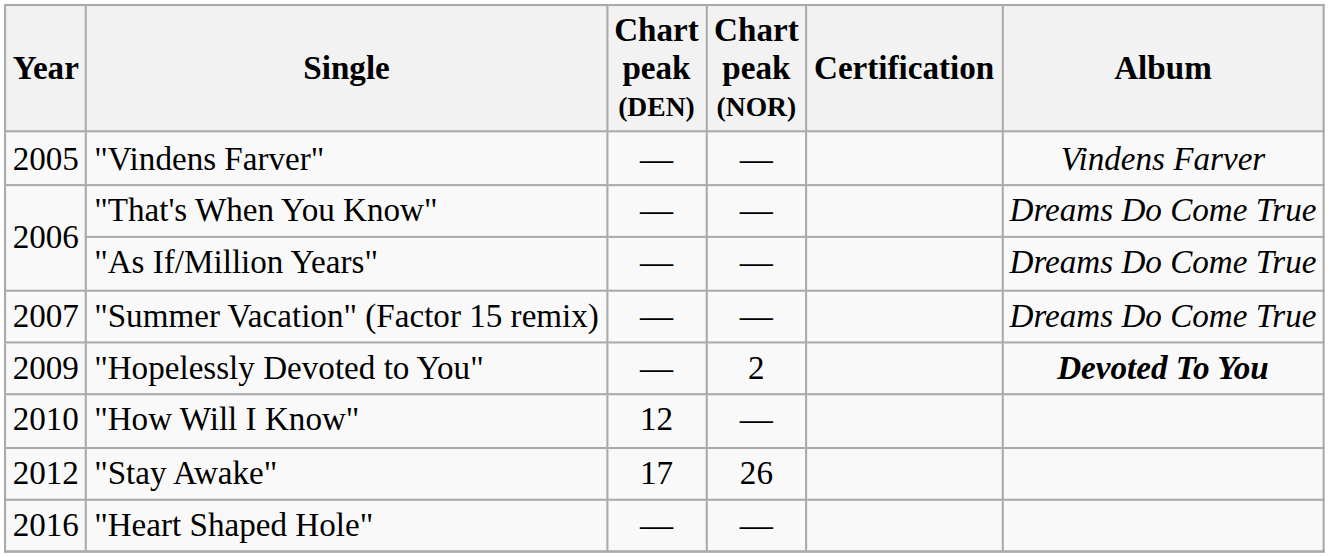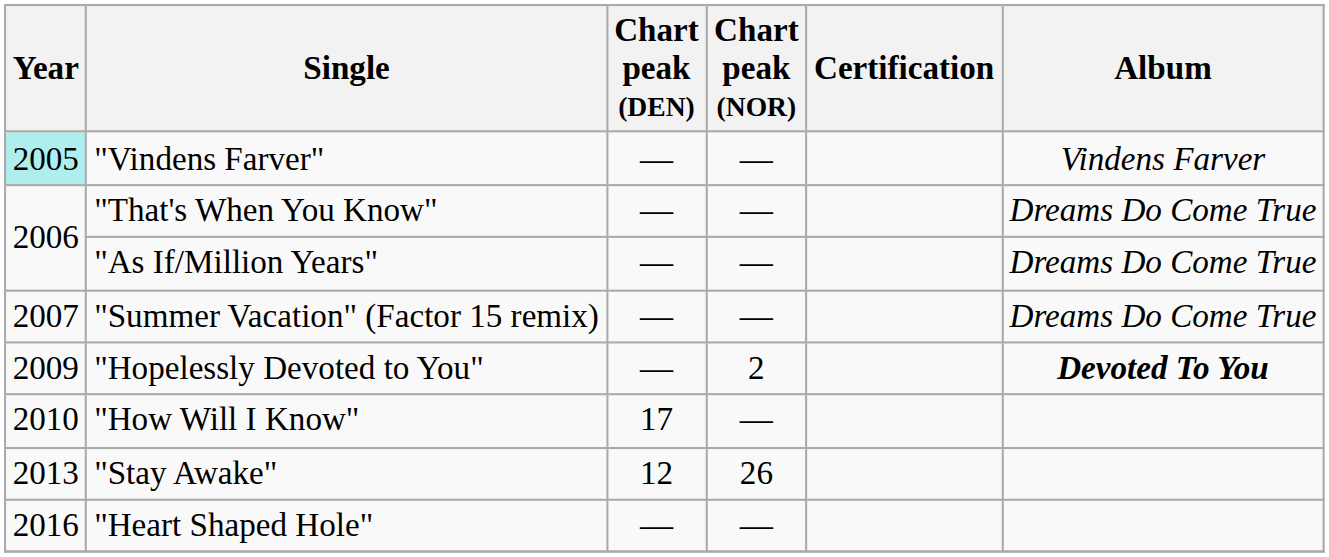 <table class="wikitable">
 <tr>
 <th>Year</th>
 <th>Single</th>
 <th>Chart <br>peak<br><small>(DEN)<br></small></th>
 <th>Chart <br>peak<br><small>(NOR)<br></small></th>
 <th>Certification</th>
 <th>Album</th>
 </tr>
 <tr>
-<td rowspan="1">2005</td>
+<td rowspan="1" style="background: paleturquoise;">2005</td>
 <td>"Vindens Farver"</td>
 <td style="text-align:center;">—</td>
 <td style="text-align:center;">—</td>
 <td style="text-align:center;"></td>
 <td style="text-align:center;"><em>Vindens Farver</em></td>
 </tr>
 <tr>
 <td rowspan="2">2006</td>
 <td>"That's When You Know"</td>
 <td style="text-align:center;">—</td>
 <td style="text-align:center;">—</td>
 <td style="text-align:center;"></td>
 <td style="text-align:center;"><em>Dreams Do Come True</em></td>
 </tr>
 <tr>
 <td>"As If/Million Years"</td>
 <td style="text-align:center;">—</td>
 <td style="text-align:center;">—</td>
 <td style="text-align:center;"></td>
 <td style="text-align:center;"><em>Dreams Do Come True</em></td>
 </tr>
 <tr>
 <td rowspan="1">2007</td>
 <td>"Summer Vacation" (Factor 15 remix)</td>
 <td style="text-align:center;">—</td>
 <td style="text-align:center;">—</td>
 <td style="text-align:center;"></td>
 <td style="text-align:center;"><em>Dreams Do Come True</em></td>
 </tr>
 <tr>
 <td rowspan="1">2009</td>
 <td>"Hopelessly Devoted to You"</td>
 <td style="text-align:center;">—</td>
 <td style="text-align:center;">2</td>
 <td style="text-align:center;"></td>
 <td style="text-align:center;"><strong><em>Devoted To You</em></strong></td>
 </tr>
 <tr>
 <td rowspan="1">2010</td>
 <td>"How Will I Know"</td>
-<td style="text-align:center;">12</td>
+<td style="text-align:center;">17</td>
 <td style="text-align:center;">—</td>
 <td style="text-align:center;"></td>
 <td style="text-align:center;"></td>
 </tr>
 <tr>
-<td rowspan="1">2012</td>
+<td rowspan="1">2013</td>
 <td>"Stay Awake"</td>
-<td style="text-align:center;">17</td>
+<td style="text-align:center;">12</td>
 <td style="text-align:center;">26</td>
 <td style="text-align:center;"></td>
 <td style="text-align:center;"></td>
 </tr>
 <tr>
 <td rowspan="1">2016</td>
 <td>"Heart Shaped Hole"</td>
 <td style="text-align:center;">—</td>
 <td style="text-align:center;">—</td>
 <td style="text-align:center;"></td>
 <td style="text-align:center;"></td>
 </tr>
 <tr>
 </tr>
 </table>
